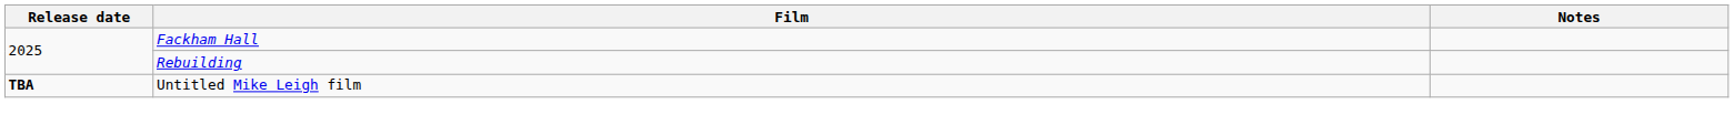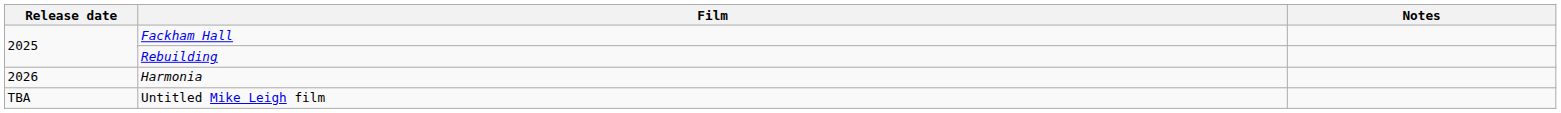 <table class="wikitable sortable" style="width:100%;">
 <tr>
 <th scope="col" style="width:130px;">Release date</th>
 <th>Film</th>
 <th>Notes</th>
 </tr>
 <tr>
 <td rowspan="2">2025</td>
 <td><em><a href='#'>Fackham Hall</a></em></td>
 <td></td>
 </tr>
 <tr>
 <td><em><a href='#'>Rebuilding</a></em></td>
 <td></td>
 </tr>
 <tr>
-<td><strong>TBA</strong></td>
+<td>2026</td>
+<td><em>Harmonia</em></td>
+<td></td>
+</tr>
+<tr>
+<td>TBA</td>
 <td>Untitled <a href='#'>Mike Leigh</a> film</td>
 <td></td>
 </tr>
 </table>
